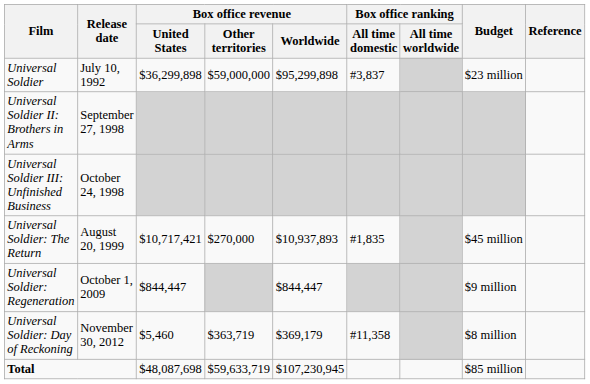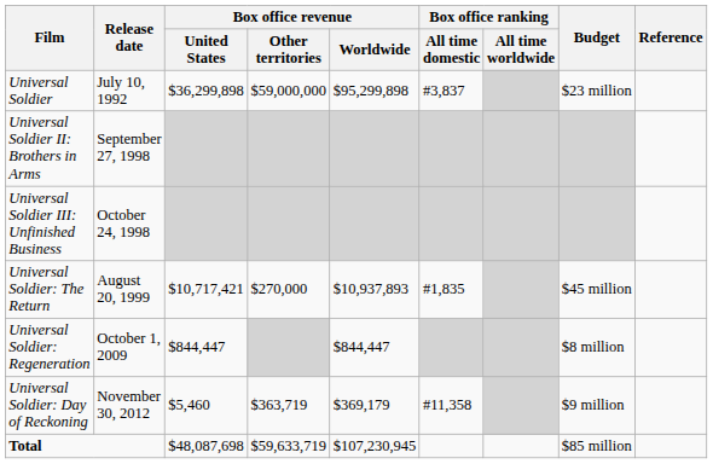 <table class="wikitable" text-align:center;">
 <tr>
 <th rowspan="2"><strong>Film</strong></th>
 <th rowspan="2"><strong>Release date</strong></th>
 <th colspan="3"><strong>Box office revenue</strong></th>
 <th colspan="2"><strong>Box office ranking</strong></th>
 <th rowspan="2"><strong>Budget</strong></th>
 <th rowspan="2"><strong>Reference</strong></th>
 </tr>
 <tr>
 <th><strong>United States</strong></th>
 <th><strong>Other territories</strong></th>
 <th><strong>Worldwide</strong></th>
 <th><strong>All time domestic</strong></th>
 <th><strong>All time worldwide</strong></th>
 </tr>
 <tr>
 <td><em>Universal Soldier</em></td>
 <td>July 10, 1992</td>
 <td>$36,299,898</td>
 <td>$59,000,000</td>
 <td>$95,299,898</td>
 <td>#3,837</td>
 <td style="background:lightgrey;"></td>
 <td>$23 million</td>
 <td></td>
 </tr>
 <tr>
 <td><em>Universal Soldier II: Brothers in Arms</em></td>
 <td>September 27, 1998</td>
 <td style="background:lightgrey;"></td>
 <td style="background:lightgrey;"></td>
 <td style="background:lightgrey;"></td>
 <td style="background:lightgrey;"></td>
 <td style="background:lightgrey;"></td>
 <td style="background:lightgrey;"></td>
 <td></td>
 </tr>
 <tr>
 <td><em>Universal Soldier III: Unfinished Business</em></td>
 <td>October 24, 1998</td>
 <td style="background:lightgrey;"></td>
 <td style="background:lightgrey;"></td>
 <td style="background:lightgrey;"></td>
 <td style="background:lightgrey;"></td>
 <td style="background:lightgrey;"></td>
 <td style="background:lightgrey;"></td>
 <td></td>
 </tr>
 <tr>
 <td><em>Universal Soldier: The Return</em></td>
 <td>August 20, 1999</td>
 <td>$10,717,421</td>
 <td>$270,000</td>
 <td>$10,937,893</td>
 <td>#1,835</td>
 <td style="background:lightgrey;"></td>
 <td>$45 million</td>
 <td></td>
 </tr>
 <tr>
 <td><em>Universal Soldier: Regeneration</em></td>
 <td>October 1, 2009</td>
 <td>$844,447</td>
 <td style="background:lightgrey;"></td>
 <td>$844,447</td>
 <td style="background:lightgrey;"></td>
 <td style="background:lightgrey;"></td>
-<td>$9 million</td>
+<td>$8 million</td>
 <td></td>
 </tr>
 <tr>
 <td><em>Universal Soldier: Day of Reckoning</em></td>
 <td>November 30, 2012</td>
 <td>$5,460</td>
 <td>$363,719</td>
 <td>$369,179</td>
 <td>#11,358</td>
 <td style="background:lightgrey;"></td>
-<td>$8 million</td>
+<td>$9 million</td>
 <td></td>
 </tr>
 <tr>
 <td colspan="2"><strong>Total</strong></td>
 <td>$48,087,698</td>
 <td>$59,633,719</td>
 <td>$107,230,945</td>
 <td></td>
 <td></td>
 <td>$85 million</td>
 <td></td>
 </tr>
 </table>
